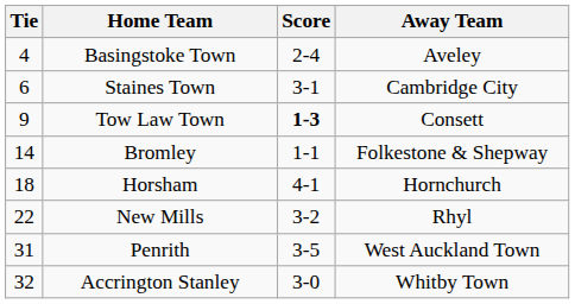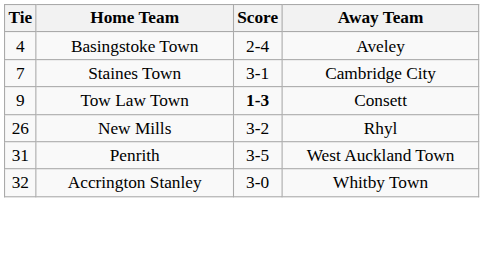 <table class="wikitable" style="text-align:center;">
 <tr>
 <th width=20>Tie</th>
 <th width=175>Home Team</th>
 <th width=20>Score</th>
 <th width=175>Away Team</th>
 </tr>
 <tr>
 <td>4</td>
 <td>Basingstoke Town</td>
 <td>2-4</td>
 <td>Aveley</td>
 </tr>
 <tr>
-<td>6</td>
+<td>7</td>
 <td>Staines Town</td>
 <td>3-1</td>
 <td>Cambridge City</td>
 </tr>
 <tr>
 <td>9</td>
 <td>Tow Law Town</td>
 <td><strong>1-3</strong></td>
 <td>Consett</td>
 </tr>
 <tr>
-<td>14</td>
-<td>Bromley</td>
-<td>1-1</td>
-<td>Folkestone & Shepway</td>
-</tr>
-<tr>
-<td>18</td>
-<td>Horsham</td>
-<td>4-1</td>
-<td>Hornchurch</td>
-</tr>
-<tr>
-<td>22</td>
+<td>26</td>
 <td>New Mills</td>
 <td>3-2</td>
 <td>Rhyl</td>
 </tr>
 <tr>
 <td>31</td>
 <td>Penrith</td>
 <td>3-5</td>
 <td>West Auckland Town</td>
 </tr>
 <tr>
 <td>32</td>
 <td>Accrington Stanley</td>
 <td>3-0</td>
 <td>Whitby Town</td>
 </tr>
 </table>
